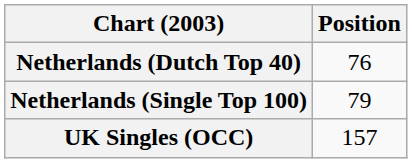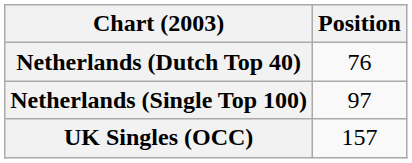 <table class="wikitable sortable plainrowheaders" style="text-align:center">
 <tr>
 <th scope="col">Chart (2003)</th>
 <th scope="col">Position</th>
 </tr>
 <tr>
 <th scope="row">Netherlands (Dutch Top 40)</th>
 <td>76</td>
 </tr>
 <tr>
 <th scope="row">Netherlands (Single Top 100)</th>
-<td>79</td>
+<td>97</td>
 </tr>
 <tr>
 <th scope="row">UK Singles (OCC)</th>
 <td>157</td>
 </tr>
 </table>
